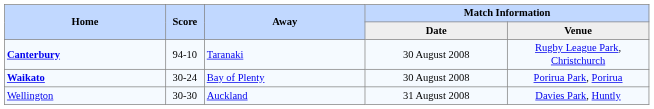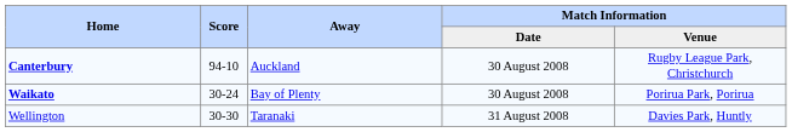 <table border=1 style="border-collapse:collapse; font-size:90%; text-align:center;" cellpadding=3 cellspacing=0 width=100%>
 <tr bgcolor=#C1D8FF>
 <th rowspan=2 width=25%>Home</th>
 <th rowspan=2 width=6%>Score</th>
 <th rowspan=2 width=25%>Away</th>
 <th colspan=6>Match Information</th>
 </tr>
 <tr bgcolor=#EFEFEF>
 <th width=22%>Date</th>
 <th width=22%>Venue</th>
 </tr>
 <tr bgcolor=#F5FAFF>
 <td align=left> <strong><a href='#'>Canterbury</a></strong></td>
 <td>94-10</td>
-<td align=left> <a href='#'>Taranaki</a></td>
+<td align=left> <a href='#'>Auckland</a></td>
 <td>30 August 2008</td>
 <td><a href='#'>Rugby League Park</a>, <a href='#'>Christchurch</a></td>
 </tr>
 <tr bgcolor=#F5FAFF>
 <td align=left> <strong><a href='#'>Waikato</a></strong></td>
 <td>30-24</td>
 <td align=left> <a href='#'>Bay of Plenty</a></td>
 <td>30 August 2008</td>
 <td><a href='#'>Porirua Park</a>, <a href='#'>Porirua</a></td>
 </tr>
 <tr bgcolor=#F5FAFF>
 <td align=left> <a href='#'>Wellington</a></td>
 <td>30-30</td>
-<td align=left> <a href='#'>Auckland</a></td>
+<td align=left> <a href='#'>Taranaki</a></td>
 <td>31 August 2008</td>
 <td><a href='#'>Davies Park</a>, <a href='#'>Huntly</a></td>
 </tr>
 </table>
